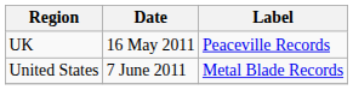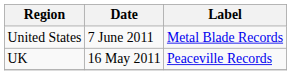 <table class="wikitable plainrowheaders">
 <tr>
 <th scope="col">Region</th>
 <th scope="col">Date</th>
 <th scope="col">Label</th>
 </tr>
 <tr>
+<td>United States</td>
+<td>7 June 2011</td>
+<td><a href='#'>Metal Blade Records</a></td>
+</tr>
+<tr>
 <td>UK</td>
 <td>16 May 2011</td>
 <td><a href='#'>Peaceville Records</a></td>
 </tr>
 <tr>
-<td>United States</td>
-<td>7 June 2011</td>
-<td><a href='#'>Metal Blade Records</a></td>
-</tr>
-<tr>
 </tr>
 </table>
